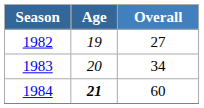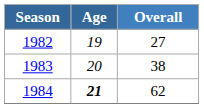 <table class="wikitable" style="font-size:95%; text-align:center; border:grey solid 1px; border-collapse:collapse; background:#ffffff;">
 <tr>
 <th style="background-color:#369; color:white; width:60px;"> Season </th>
 <th style="background-color:#369; color:white; width:40px;"> Age </th>
 <th style="background-color:#4180be; color:white; width:75px;">Overall</th>
 </tr>
 <tr>
 <td><a href='#'>1982</a></td>
 <td><em>19</em></td>
 <td>27</td>
 </tr>
 <tr>
 <td><a href='#'>1983</a></td>
 <td><em>20</em></td>
-<td>34</td>
+<td>38</td>
 </tr>
 <tr>
 <td><a href='#'>1984</a></td>
 <td><strong><em>21</em></strong></td>
-<td>60</td>
+<td>62</td>
 </tr>
 <tr>
 </tr>
 </table>
